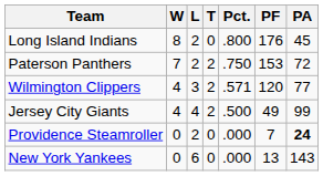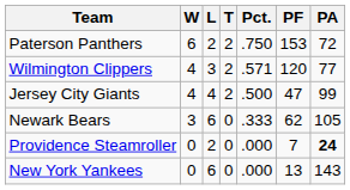 <table class="wikitable">
 <tr>
 <th>Team</th>
 <th>W</th>
 <th>L</th>
 <th>T</th>
 <th>Pct.</th>
 <th>PF</th>
 <th>PA </th>
 </tr>
 <tr align="center">
-<td align="left">Long Island Indians</td>
-<td>8</td>
-<td>2</td>
-<td>0</td>
-<td>.800</td>
-<td>176</td>
-<td>45</td>
-</tr>
-<tr align="center">
 <td align="left">Paterson Panthers</td>
-<td>7</td>
+<td>6</td>
 <td>2</td>
 <td>2</td>
 <td>.750</td>
 <td>153</td>
 <td>72</td>
 </tr>
 <tr align="center">
 <td align="left"><a href='#'>Wilmington Clippers</a></td>
 <td>4</td>
 <td>3</td>
 <td>2</td>
 <td>.571</td>
 <td>120</td>
 <td>77</td>
 </tr>
 <tr align="center">
 <td align="left">Jersey City Giants</td>
 <td>4</td>
 <td>4</td>
 <td>2</td>
 <td>.500</td>
-<td>49</td>
+<td>47</td>
 <td>99</td>
+</tr>
+<tr align="center">
+<td align="left">Newark Bears</td>
+<td>3</td>
+<td>6</td>
+<td>0</td>
+<td>.333</td>
+<td>62</td>
+<td>105</td>
 </tr>
 <tr align="center">
 <td align="left"><a href='#'>Providence Steamroller</a></td>
 <td>0</td>
 <td>2</td>
 <td>0</td>
 <td>.000</td>
 <td>7</td>
 <td><strong>24</strong></td>
 </tr>
 <tr align="center">
 <td align="left"><a href='#'>New York Yankees</a></td>
 <td>0</td>
 <td>6</td>
 <td>0</td>
 <td>.000</td>
 <td>13</td>
 <td>143</td>
 </tr>
 </table>
